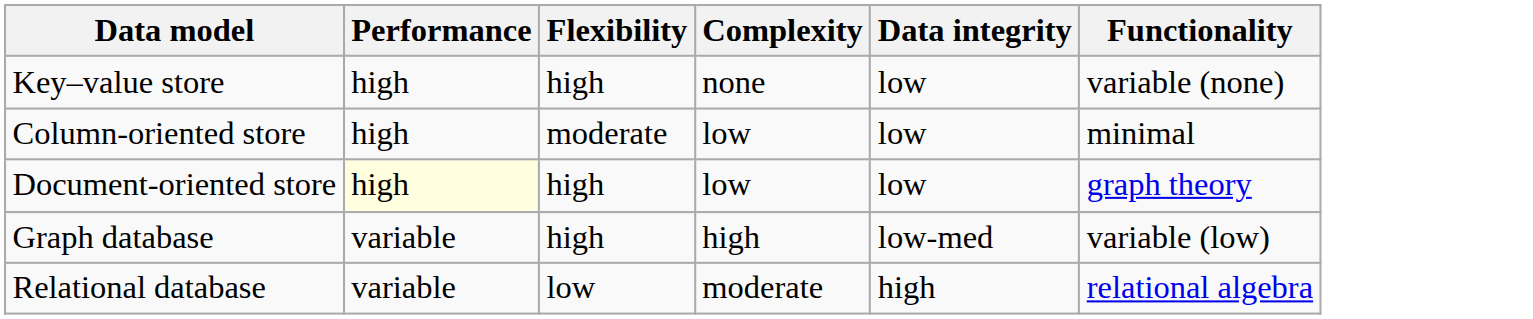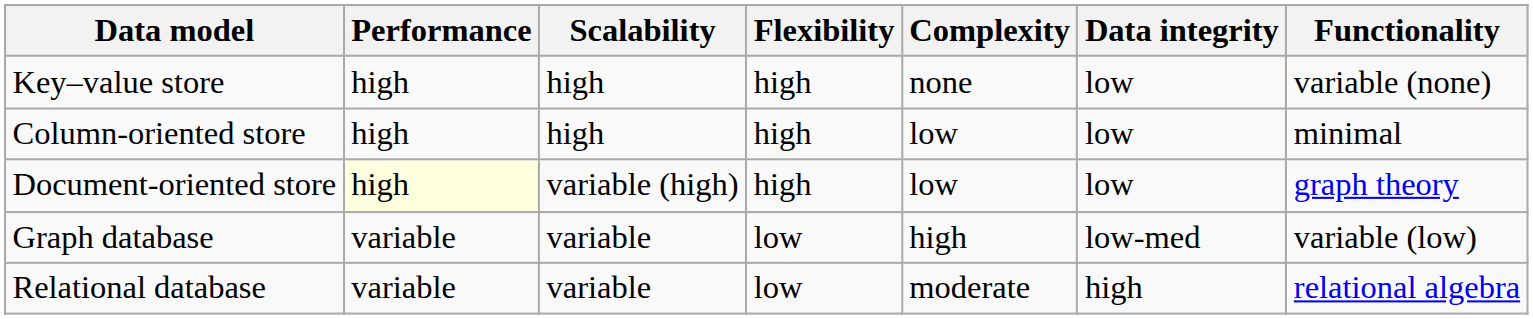 <table style="text-align: left;" class="wikitable sortable">
 <tr>
 <th>Data model</th>
 <th>Performance</th>
+<th>Scalability</th>
 <th>Flexibility</th>
 <th>Complexity</th>
 <th>Data integrity</th>
 <th>Functionality</th>
 </tr>
 <tr>
 <td>Key–value store</td>
 <td>high</td>
 <td>high</td>
+<td>high</td>
 <td>none</td>
 <td>low</td>
 <td>variable (none)</td>
 </tr>
 <tr>
 <td>Column-oriented store</td>
 <td>high</td>
-<td>moderate</td>
+<td>high</td>
+<td>high</td>
 <td>low</td>
 <td>low</td>
 <td>minimal</td>
 </tr>
 <tr>
 <td>Document-oriented store</td>
 <td style="background: lightyellow;">high</td>
+<td>variable (high)</td>
 <td>high</td>
 <td>low</td>
 <td>low</td>
 <td><a href='#'>graph theory</a></td>
 </tr>
 <tr>
 <td>Graph database</td>
 <td>variable</td>
-<td>high</td>
+<td>variable</td>
+<td>low</td>
 <td>high</td>
 <td>low-med</td>
 <td>variable (low)</td>
 </tr>
 <tr>
 <td>Relational database</td>
 <td>variable</td>
+<td>variable</td>
 <td>low</td>
 <td>moderate</td>
 <td>high</td>
 <td><a href='#'>relational algebra</a></td>
 </tr>
 </table>
